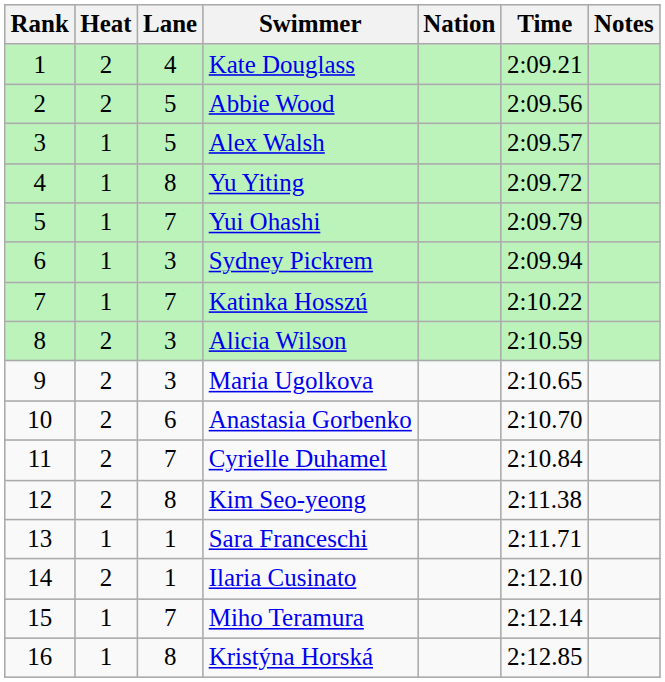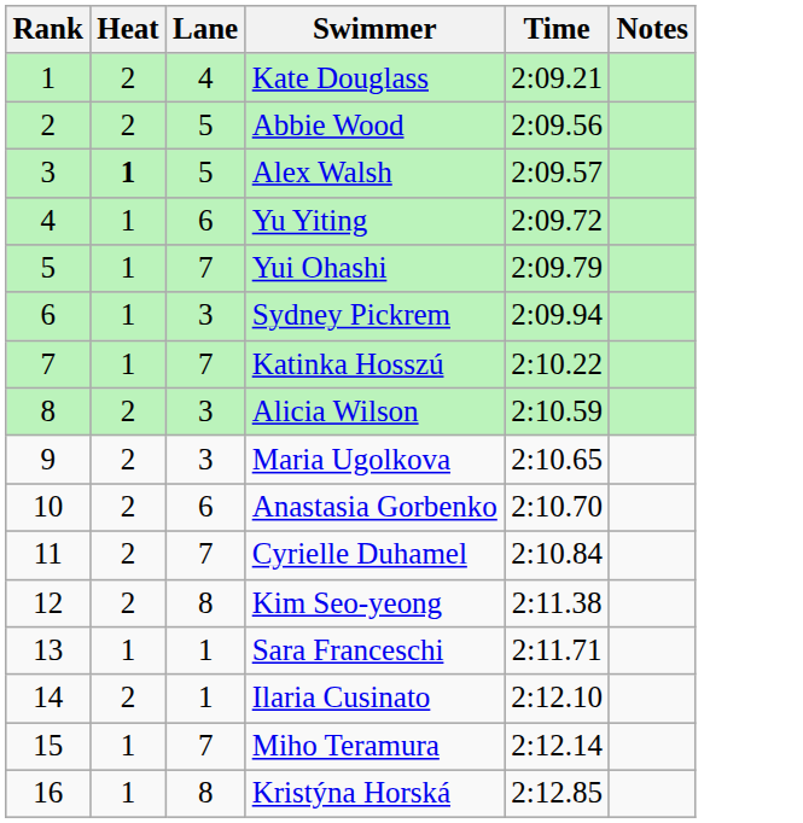 <table class="wikitable sortable" style="text-align:center">
 <tr>
 <th>Rank</th>
 <th>Heat</th>
 <th>Lane</th>
 <th>Swimmer</th>
-<th>Nation</th>
 <th>Time</th>
 <th>Notes</th>
 </tr>
 <tr bgcolor=bbf3bb>
 <td>1</td>
 <td>2</td>
 <td>4</td>
 <td align=left><a href='#'>Kate Douglass</a></td>
-<td align=left></td>
 <td>2:09.21</td>
 <td></td>
 </tr>
 <tr bgcolor=bbf3bb>
 <td>2</td>
 <td>2</td>
 <td>5</td>
 <td align=left><a href='#'>Abbie Wood</a></td>
-<td align=left></td>
 <td>2:09.56</td>
 <td></td>
 </tr>
 <tr bgcolor=bbf3bb>
 <td>3</td>
-<td>1</td>
+<td><strong>1</strong></td>
 <td>5</td>
 <td align=left><a href='#'>Alex Walsh</a></td>
-<td align=left></td>
 <td>2:09.57</td>
 <td></td>
 </tr>
 <tr bgcolor=bbf3bb>
 <td>4</td>
 <td>1</td>
-<td>8</td>
+<td>6</td>
 <td align=left><a href='#'>Yu Yiting</a></td>
-<td align=left></td>
 <td>2:09.72</td>
 <td></td>
 </tr>
 <tr bgcolor=bbf3bb>
 <td>5</td>
 <td>1</td>
 <td>7</td>
 <td align=left><a href='#'>Yui Ohashi</a></td>
-<td align=left></td>
 <td>2:09.79</td>
 <td></td>
 </tr>
 <tr bgcolor=bbf3bb>
 <td>6</td>
 <td>1</td>
 <td>3</td>
 <td align=left><a href='#'>Sydney Pickrem</a></td>
-<td align=left></td>
 <td>2:09.94</td>
 <td></td>
 </tr>
 <tr bgcolor=bbf3bb>
 <td>7</td>
 <td>1</td>
 <td>7</td>
 <td align=left><a href='#'>Katinka Hosszú</a></td>
-<td align=left></td>
 <td>2:10.22</td>
 <td></td>
 </tr>
 <tr bgcolor=bbf3bb>
 <td>8</td>
 <td>2</td>
 <td>3</td>
 <td align=left><a href='#'>Alicia Wilson</a></td>
-<td align=left></td>
 <td>2:10.59</td>
 <td></td>
 </tr>
 <tr>
 <td>9</td>
 <td>2</td>
 <td>3</td>
 <td align=left><a href='#'>Maria Ugolkova</a></td>
-<td align=left></td>
 <td>2:10.65</td>
 <td></td>
 </tr>
 <tr>
 <td>10</td>
 <td>2</td>
 <td>6</td>
 <td align=left><a href='#'>Anastasia Gorbenko</a></td>
-<td align=left></td>
 <td>2:10.70</td>
 <td></td>
 </tr>
 <tr>
 <td>11</td>
 <td>2</td>
 <td>7</td>
 <td align=left><a href='#'>Cyrielle Duhamel</a></td>
-<td align=left></td>
 <td>2:10.84</td>
 <td></td>
 </tr>
 <tr>
 <td>12</td>
 <td>2</td>
 <td>8</td>
 <td align=left><a href='#'>Kim Seo-yeong</a></td>
-<td align=left></td>
 <td>2:11.38</td>
 <td></td>
 </tr>
 <tr>
 <td>13</td>
 <td>1</td>
 <td>1</td>
 <td align=left><a href='#'>Sara Franceschi</a></td>
-<td align=left></td>
 <td>2:11.71</td>
 <td></td>
 </tr>
 <tr>
 <td>14</td>
 <td>2</td>
 <td>1</td>
 <td align=left><a href='#'>Ilaria Cusinato</a></td>
-<td align=left></td>
 <td>2:12.10</td>
 <td></td>
 </tr>
 <tr>
 <td>15</td>
 <td>1</td>
 <td>7</td>
 <td align=left><a href='#'>Miho Teramura</a></td>
-<td align=left></td>
 <td>2:12.14</td>
 <td></td>
 </tr>
 <tr>
 <td>16</td>
 <td>1</td>
 <td>8</td>
 <td align=left><a href='#'>Kristýna Horská</a></td>
-<td align=left></td>
 <td>2:12.85</td>
 <td></td>
 </tr>
 </table>
